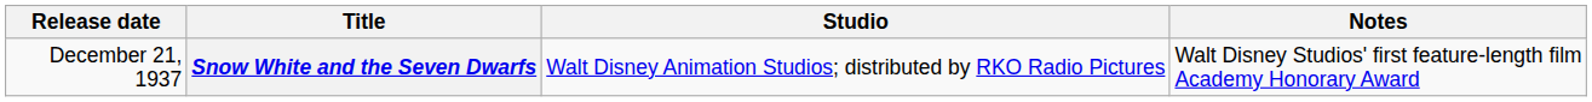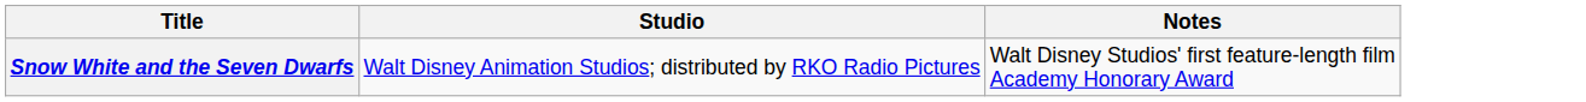 <table class="wikitable plainrowheaders sortable">
 <tr>
-<th scope="col" style="width:130px;">Release date</th>
 <th scope="col">Title</th>
 <th scope="col">Studio</th>
 <th scope="col" class="unsortable">Notes</th>
 </tr>
 <tr>
-<td style="text-align:right;">December 21, 1937</td>
 <th scope="row"><em><a href='#'>Snow White and the Seven Dwarfs</a></em></th>
 <td><a href='#'>Walt Disney Animation Studios</a>; distributed by <a href='#'>RKO Radio Pictures</a></td>
 <td>Walt Disney Studios' first feature-length film <br> <a href='#'>Academy Honorary Award</a></td>
 </tr>
 </table>
